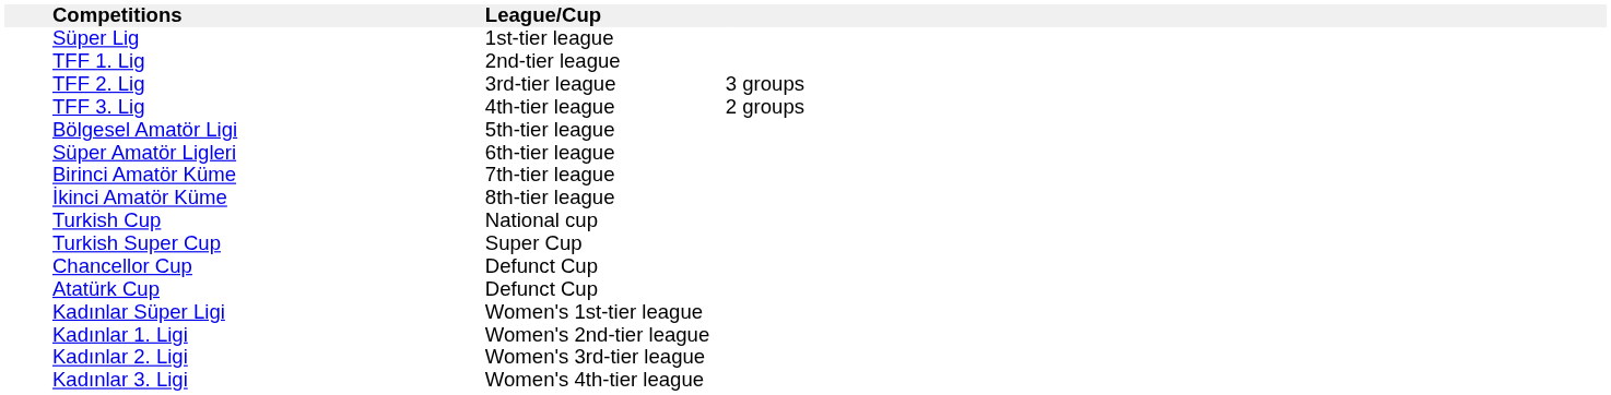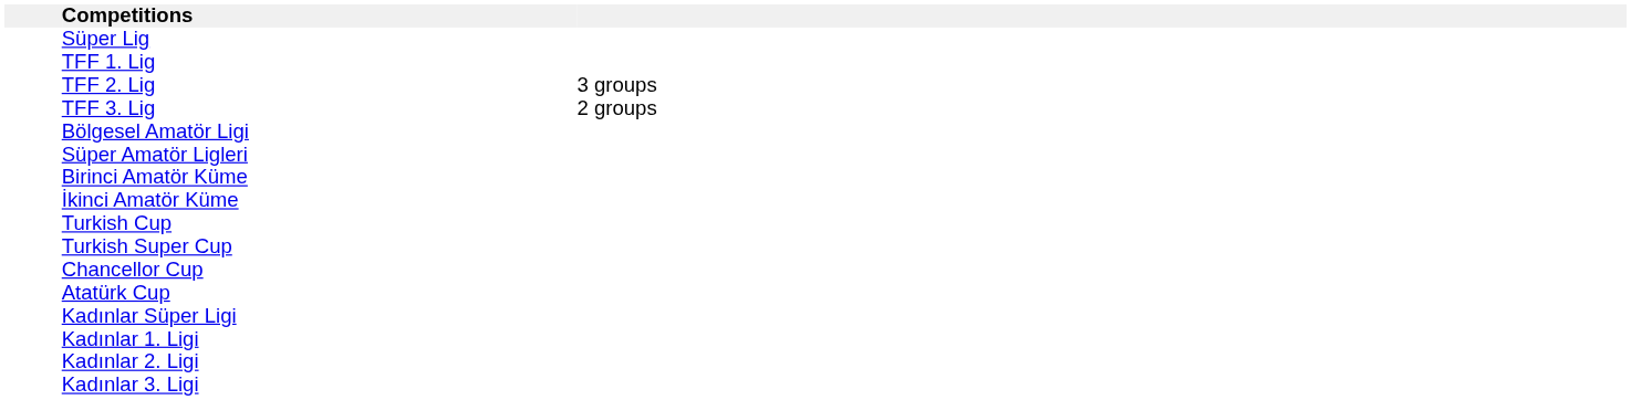 <table width="100%" cellspacing="0" cellpadding="0">
 <tr bgcolor="F0F0F0">
 <th width="3%" align="left"></th>
 <th width="27%" align="left">Competitions</th>
-<th width="15%" align="left">League/Cup</th>
 <th width="55%" align="left"></th>
 </tr>
 <tr>
 <td></td>
 <td><a href='#'>Süper Lig</a></td>
-<td>1st-tier league</td>
 <td></td>
 </tr>
 <tr>
 <td></td>
 <td><a href='#'>TFF 1. Lig</a></td>
-<td>2nd-tier league</td>
 <td></td>
 </tr>
 <tr>
 <td></td>
 <td><a href='#'>TFF 2. Lig</a></td>
-<td>3rd-tier league</td>
 <td>3 groups</td>
 </tr>
 <tr>
 <td></td>
 <td><a href='#'>TFF 3. Lig</a></td>
-<td>4th-tier league</td>
 <td>2 groups</td>
 </tr>
 <tr>
 <td></td>
 <td><a href='#'>Bölgesel Amatör Ligi</a></td>
-<td>5th-tier league</td>
 <td></td>
 </tr>
 <tr>
 <td></td>
 <td><a href='#'>Süper Amatör Ligleri</a></td>
-<td>6th-tier league</td>
 <td></td>
 </tr>
 <tr>
 <td></td>
 <td><a href='#'>Birinci Amatör Küme</a></td>
-<td>7th-tier league</td>
 <td></td>
 </tr>
 <tr>
 <td></td>
 <td><a href='#'>İkinci Amatör Küme</a></td>
-<td>8th-tier league</td>
 <td></td>
 </tr>
 <tr>
 <td></td>
 <td><a href='#'>Turkish Cup</a></td>
-<td>National cup</td>
 <td></td>
 </tr>
 <tr>
 <td></td>
 <td><a href='#'>Turkish Super Cup</a></td>
-<td>Super Cup</td>
 <td></td>
 </tr>
 <tr>
 <td></td>
 <td><a href='#'>Chancellor Cup</a></td>
-<td>Defunct Cup</td>
 <td></td>
 </tr>
 <tr>
 <td></td>
 <td><a href='#'>Atatürk Cup</a></td>
-<td>Defunct Cup</td>
 <td></td>
 </tr>
 <tr>
 <td></td>
 <td><a href='#'>Kadınlar Süper Ligi</a></td>
-<td>Women's 1st-tier league</td>
 <td></td>
 </tr>
 <tr>
 <td></td>
 <td><a href='#'>Kadınlar 1. Ligi</a></td>
-<td>Women's 2nd-tier league</td>
 <td></td>
 </tr>
 <tr>
 <td></td>
 <td><a href='#'>Kadınlar 2. Ligi</a></td>
-<td>Women's 3rd-tier league</td>
 <td></td>
 </tr>
 <tr>
 <td></td>
 <td><a href='#'>Kadınlar 3. Ligi</a></td>
-<td>Women's 4th-tier league</td>
 <td></td>
 </tr>
 </table>
